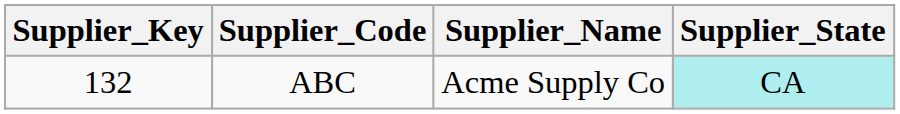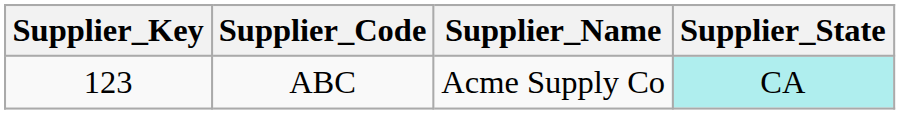 <table class="wikitable" style="text-align:center">
 <tr>
 <th>Supplier_Key</th>
 <th>Supplier_Code</th>
 <th>Supplier_Name</th>
 <th>Supplier_State</th>
 </tr>
 <tr>
-<td>132</td>
+<td>123</td>
 <td>ABC</td>
 <td>Acme Supply Co</td>
 <td style="background: paleturquoise;">CA</td>
 </tr>
 </table>
